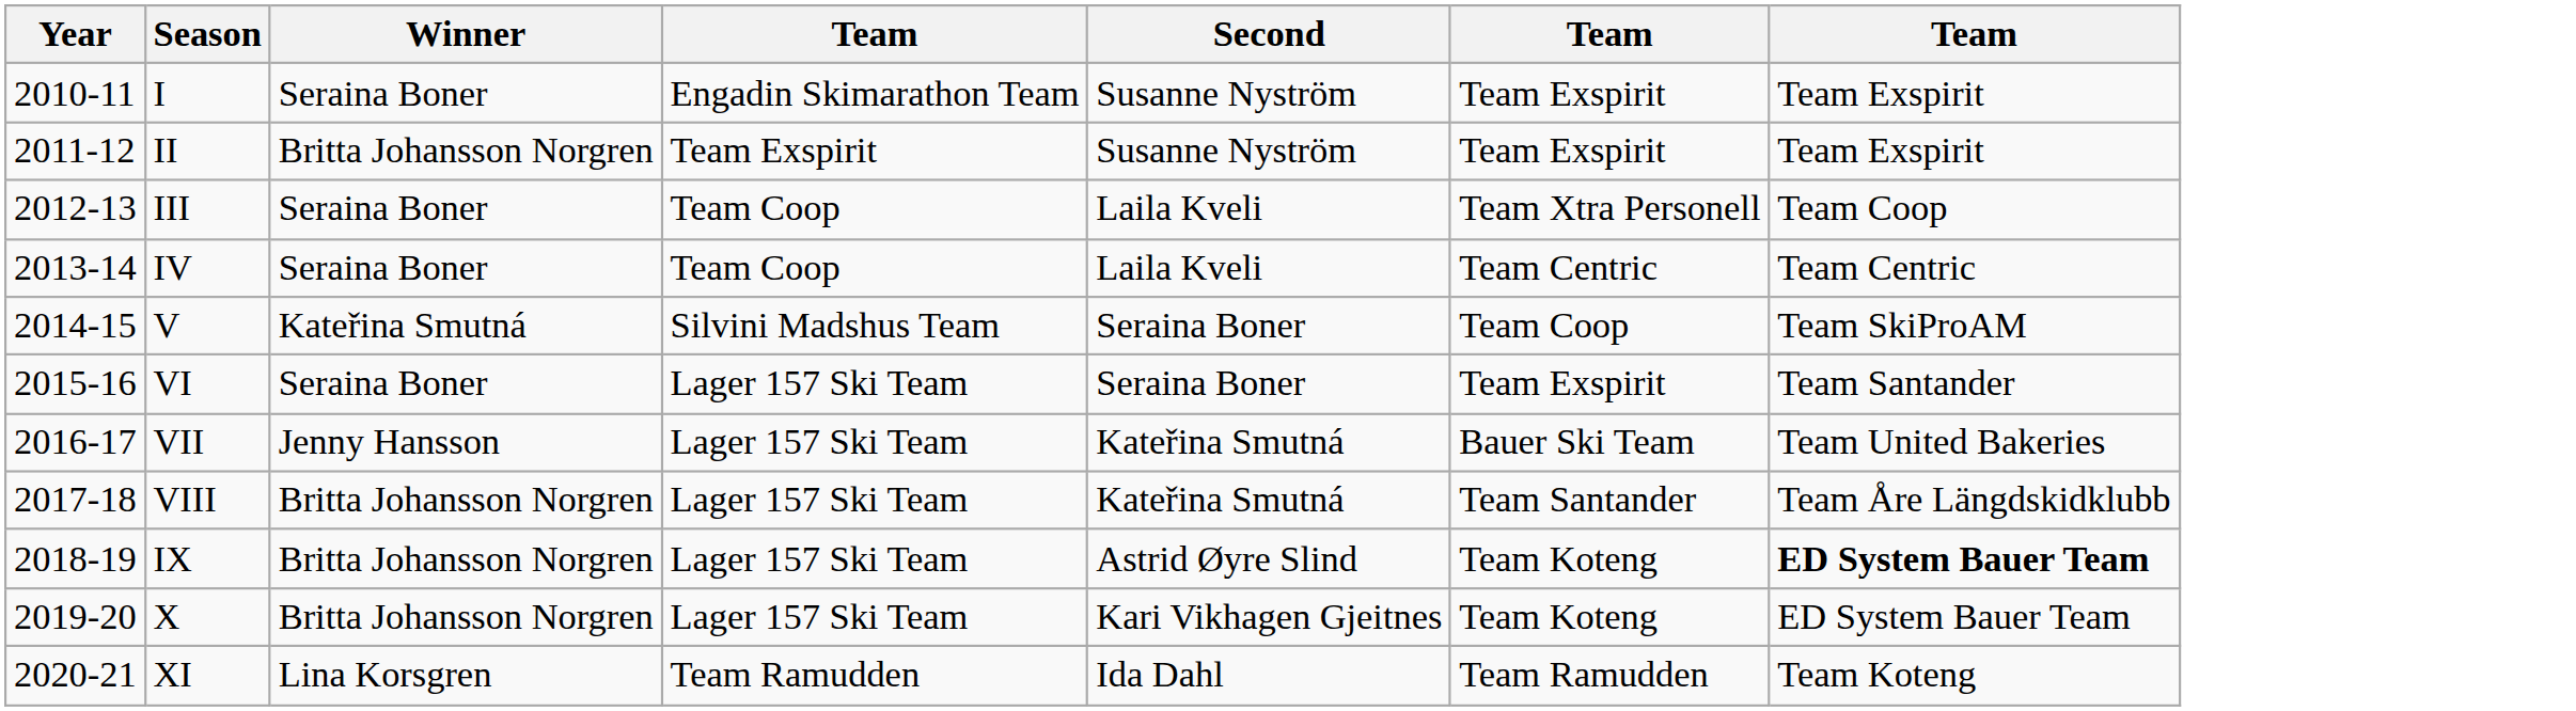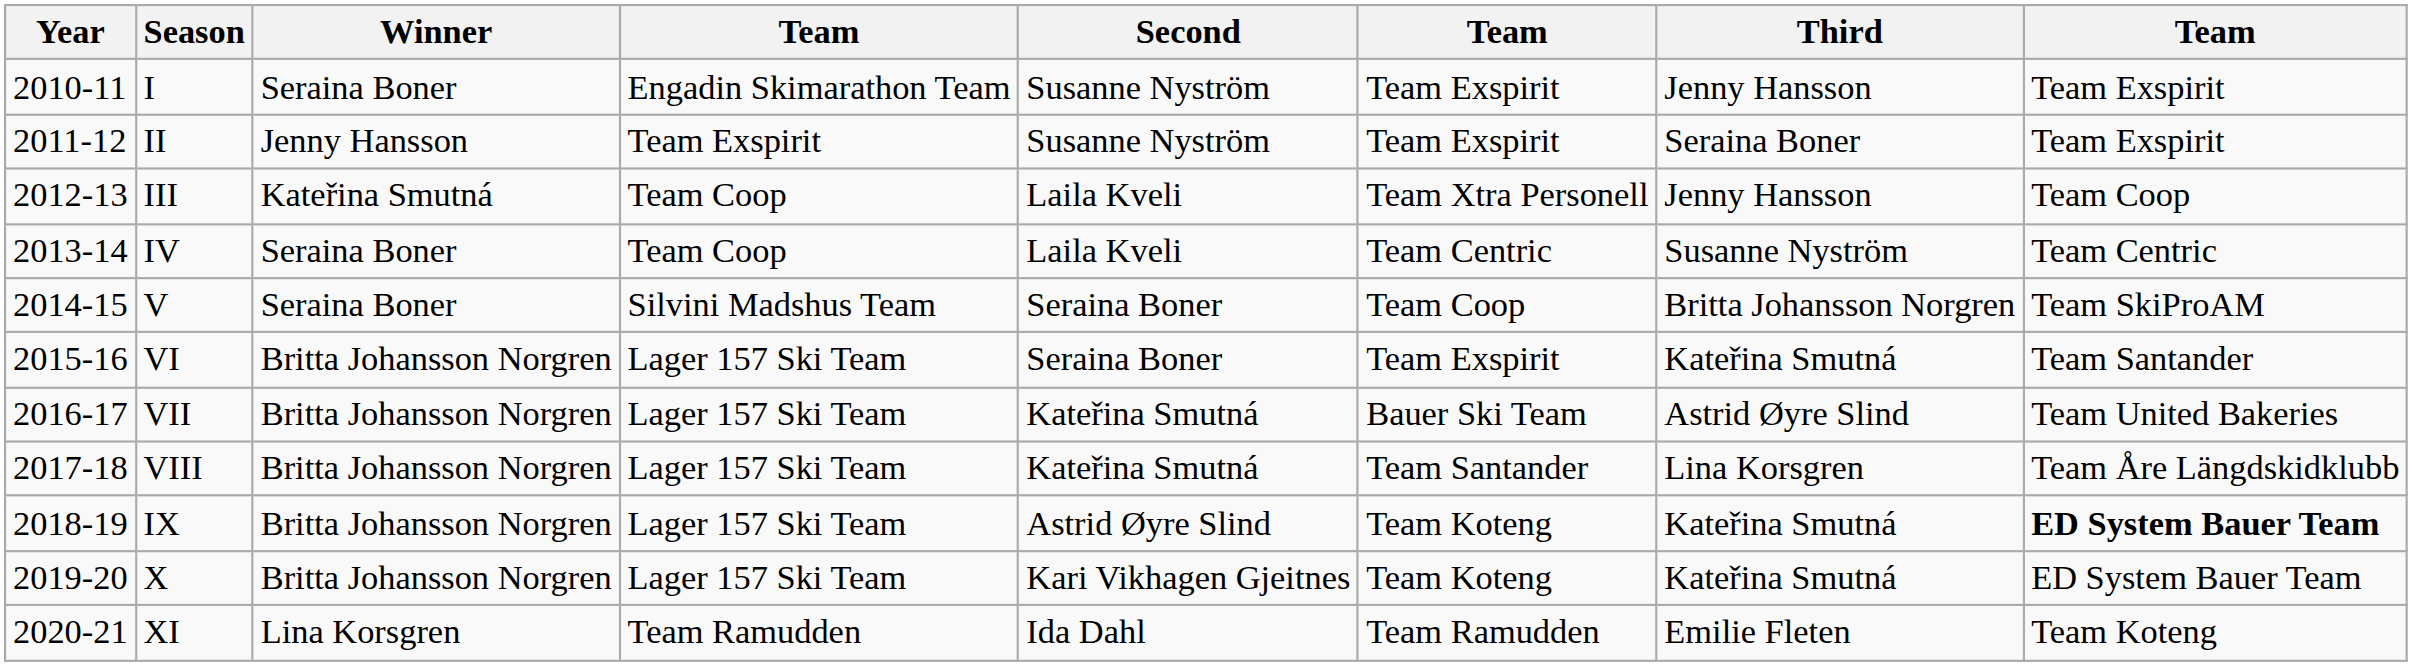 <table class="wikitable sortable">
 <tr>
 <th>Year</th>
 <th>Season</th>
 <th>Winner</th>
 <th>Team</th>
 <th>Second</th>
 <th>Team</th>
+<th>Third</th>
 <th>Team</th>
 </tr>
 <tr>
 <td>2010-11</td>
 <td>I</td>
 <td> Seraina Boner</td>
 <td>Engadin Skimarathon Team</td>
 <td> Susanne Nyström</td>
 <td>Team Exspirit</td>
+<td> Jenny Hansson</td>
 <td>Team Exspirit</td>
 </tr>
 <tr>
 <td>2011-12</td>
 <td>II</td>
-<td> Britta Johansson Norgren</td>
+<td> Jenny Hansson</td>
 <td>Team Exspirit</td>
 <td> Susanne Nyström</td>
 <td>Team Exspirit</td>
+<td> Seraina Boner</td>
 <td>Team Exspirit</td>
 </tr>
 <tr>
 <td>2012-13</td>
 <td>III</td>
-<td> Seraina Boner</td>
+<td> Kateřina Smutná</td>
 <td>Team Coop</td>
 <td> Laila Kveli</td>
 <td>Team Xtra Personell</td>
+<td> Jenny Hansson</td>
 <td>Team Coop</td>
 </tr>
 <tr>
 <td>2013-14</td>
 <td>IV</td>
 <td> Seraina Boner</td>
 <td>Team Coop</td>
 <td> Laila Kveli</td>
 <td>Team Centric</td>
+<td> Susanne Nyström</td>
 <td>Team Centric</td>
 </tr>
 <tr>
 <td>2014-15</td>
 <td>V</td>
-<td> Kateřina Smutná</td>
+<td> Seraina Boner</td>
 <td>Silvini Madshus Team</td>
 <td> Seraina Boner</td>
 <td>Team Coop</td>
+<td> Britta Johansson Norgren</td>
 <td>Team SkiProAM</td>
 </tr>
 <tr>
 <td>2015-16</td>
 <td>VI</td>
-<td> Seraina Boner</td>
+<td> Britta Johansson Norgren</td>
 <td>Lager 157 Ski Team</td>
 <td> Seraina Boner</td>
 <td>Team Exspirit</td>
+<td> Kateřina Smutná</td>
 <td>Team Santander</td>
 </tr>
 <tr>
 <td>2016-17</td>
 <td>VII</td>
-<td> Jenny Hansson</td>
+<td> Britta Johansson Norgren</td>
 <td>Lager 157 Ski Team</td>
 <td> Kateřina Smutná</td>
 <td>Bauer Ski Team</td>
+<td> Astrid Øyre Slind</td>
 <td>Team United Bakeries</td>
 </tr>
 <tr>
 <td>2017-18</td>
 <td>VIII</td>
 <td> Britta Johansson Norgren</td>
 <td>Lager 157 Ski Team</td>
 <td> Kateřina Smutná</td>
 <td>Team Santander</td>
+<td> Lina Korsgren</td>
 <td>Team Åre Längdskidklubb</td>
 </tr>
 <tr>
 <td>2018-19</td>
 <td>IX</td>
 <td> Britta Johansson Norgren</td>
 <td>Lager 157 Ski Team</td>
 <td> Astrid Øyre Slind</td>
 <td>Team Koteng</td>
+<td> Kateřina Smutná</td>
 <td><strong>ED System Bauer Team</strong></td>
 </tr>
 <tr>
 <td>2019-20</td>
 <td>X</td>
 <td> Britta Johansson Norgren</td>
 <td>Lager 157 Ski Team</td>
 <td> Kari Vikhagen Gjeitnes</td>
 <td>Team Koteng</td>
+<td> Kateřina Smutná</td>
 <td>ED System Bauer Team</td>
 </tr>
 <tr>
 <td>2020-21</td>
 <td>XI</td>
 <td> Lina Korsgren</td>
 <td>Team Ramudden</td>
 <td> Ida Dahl</td>
 <td>Team Ramudden</td>
+<td> Emilie Fleten</td>
 <td>Team Koteng</td>
 </tr>
 </table>
